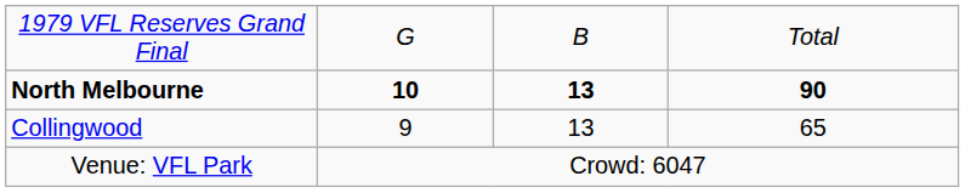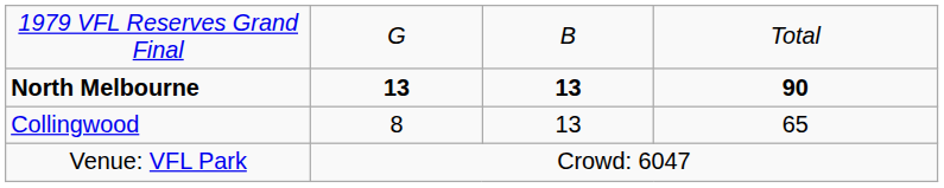 <table class="wikitable" style="text-align:center; width:40%">
 <tr>
 <td width=200><em><a href='#'>1979 VFL Reserves Grand Final</a></em></td>
 <td><em>G</em></td>
 <td><em>B</em></td>
 <td><em>Total</em></td>
 </tr>
 <tr>
 <td style="text-align:left"><strong>North Melbourne</strong></td>
-<td><strong>10</strong></td>
+<td><strong>13</strong></td>
 <td><strong>13</strong></td>
 <td><strong>90</strong></td>
 </tr>
 <tr>
 <td style="text-align:left"><a href='#'>Collingwood</a></td>
-<td>9</td>
+<td>8</td>
 <td>13</td>
 <td>65</td>
 </tr>
 <tr>
 <td>Venue: <a href='#'>VFL Park</a></td>
 <td colspan=3>Crowd: 6047</td>
 </tr>
 </table>
